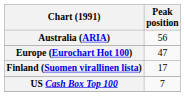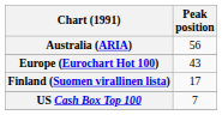 <table class="wikitable sortable plainrowheaders" style="text-align:center">
 <tr>
 <th>Chart (1991)</th>
 <th>Peak<br>position</th>
 </tr>
 <tr>
 <th scope="row">Australia (<a href='#'>ARIA</a>)</th>
 <td>56</td>
 </tr>
 <tr>
 </tr>
 <tr>
 </tr>
 <tr>
 </tr>
 <tr>
 <th scope="row">Europe (<a href='#'>Eurochart Hot 100</a>)</th>
-<td>47</td>
+<td>43</td>
 </tr>
 <tr>
 <th scope="row">Finland (<a href='#'>Suomen virallinen lista</a>)</th>
 <td>17</td>
 </tr>
 <tr>
 </tr>
 <tr>
 </tr>
 <tr>
 </tr>
 <tr>
 </tr>
 <tr>
 </tr>
 <tr>
 </tr>
 <tr>
 </tr>
 <tr>
 <th scope="row">US <a href='#'><em>Cash Box Top 100</em></a></th>
 <td>7</td>
 </tr>
 <tr>
 </tr>
 <tr>
 </tr>
 <tr>
 </tr>
 <tr>
 </tr>
 </table>
